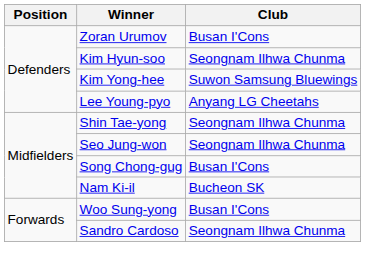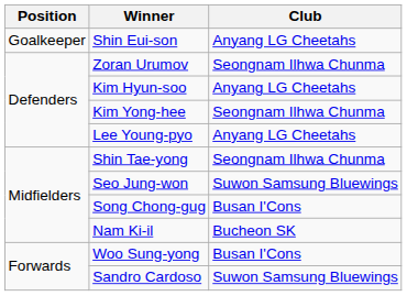 <table class="wikitable">
 <tr>
 <th>Position</th>
 <th>Winner</th>
 <th>Club</th>
 </tr>
 <tr>
+<td>Goalkeeper</td>
+<td> <a href='#'>Shin Eui-son</a></td>
+<td><a href='#'>Anyang LG Cheetahs</a></td>
+</tr>
+<tr>
 <td rowspan="4">Defenders</td>
 <td> <a href='#'>Zoran Urumov</a></td>
-<td><a href='#'>Busan I'Cons</a></td>
+<td><a href='#'>Seongnam Ilhwa Chunma</a></td>
 </tr>
 <tr>
 <td> <a href='#'>Kim Hyun-soo</a></td>
-<td><a href='#'>Seongnam Ilhwa Chunma</a></td>
+<td><a href='#'>Anyang LG Cheetahs</a></td>
 </tr>
 <tr>
 <td> <a href='#'>Kim Yong-hee</a></td>
-<td><a href='#'>Suwon Samsung Bluewings</a></td>
+<td><a href='#'>Seongnam Ilhwa Chunma</a></td>
 </tr>
 <tr>
 <td> <a href='#'>Lee Young-pyo</a></td>
 <td><a href='#'>Anyang LG Cheetahs</a></td>
 </tr>
 <tr>
 <td rowspan="4">Midfielders</td>
 <td> <a href='#'>Shin Tae-yong</a></td>
 <td><a href='#'>Seongnam Ilhwa Chunma</a></td>
 </tr>
 <tr>
 <td> <a href='#'>Seo Jung-won</a></td>
-<td><a href='#'>Seongnam Ilhwa Chunma</a></td>
+<td><a href='#'>Suwon Samsung Bluewings</a></td>
 </tr>
 <tr>
 <td> <a href='#'>Song Chong-gug</a></td>
 <td><a href='#'>Busan I'Cons</a></td>
 </tr>
 <tr>
 <td> <a href='#'>Nam Ki-il</a></td>
 <td><a href='#'>Bucheon SK</a></td>
 </tr>
 <tr>
 <td rowspan="2">Forwards</td>
 <td> <a href='#'>Woo Sung-yong</a></td>
 <td><a href='#'>Busan I'Cons</a></td>
 </tr>
 <tr>
 <td> <a href='#'>Sandro Cardoso</a></td>
-<td><a href='#'>Seongnam Ilhwa Chunma</a></td>
+<td><a href='#'>Suwon Samsung Bluewings</a></td>
 </tr>
 </table>
